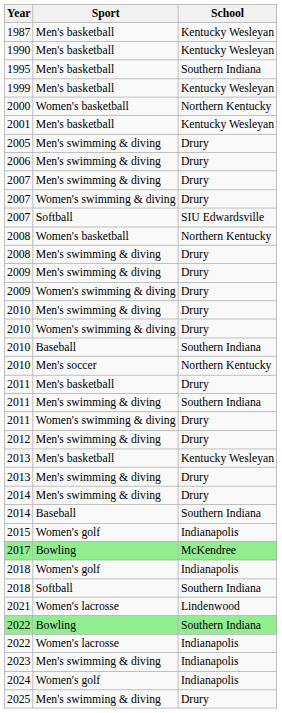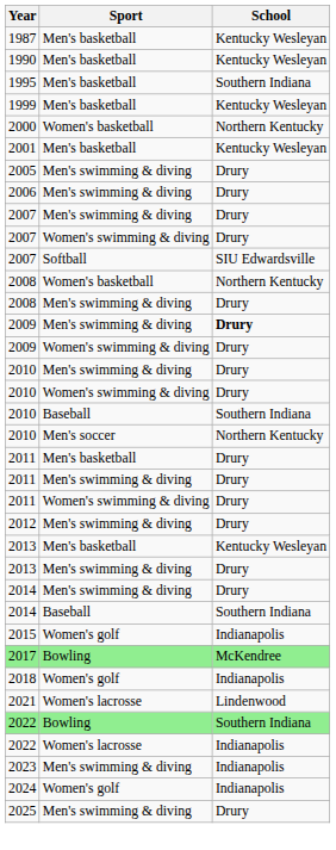 <table class="wikitable">
 <tr>
 <th>Year</th>
 <th>Sport</th>
 <th>School</th>
 </tr>
 <tr>
 <td>1987</td>
 <td>Men's basketball</td>
 <td>Kentucky Wesleyan</td>
 </tr>
 <tr>
 <td>1990</td>
 <td>Men's basketball</td>
 <td>Kentucky Wesleyan</td>
 </tr>
 <tr>
 <td>1995</td>
 <td>Men's basketball</td>
 <td>Southern Indiana</td>
 </tr>
 <tr>
 <td>1999</td>
 <td>Men's basketball</td>
 <td>Kentucky Wesleyan</td>
 </tr>
 <tr>
 <td>2000</td>
 <td>Women's basketball</td>
 <td>Northern Kentucky</td>
 </tr>
 <tr>
 <td>2001</td>
 <td>Men's basketball</td>
 <td>Kentucky Wesleyan</td>
 </tr>
 <tr>
 <td>2005</td>
 <td>Men's swimming & diving</td>
 <td>Drury</td>
 </tr>
 <tr>
 <td>2006</td>
 <td>Men's swimming & diving</td>
 <td>Drury</td>
 </tr>
 <tr>
 <td>2007</td>
 <td>Men's swimming & diving</td>
 <td>Drury</td>
 </tr>
 <tr>
 <td>2007</td>
 <td>Women's swimming & diving</td>
 <td>Drury</td>
 </tr>
 <tr>
 <td>2007</td>
 <td>Softball</td>
 <td>SIU Edwardsville</td>
 </tr>
 <tr>
 <td>2008</td>
 <td>Women's basketball</td>
 <td>Northern Kentucky</td>
 </tr>
 <tr>
 <td>2008</td>
 <td>Men's swimming & diving</td>
 <td>Drury</td>
 </tr>
 <tr>
 <td>2009</td>
 <td>Men's swimming & diving</td>
-<td>Drury</td>
+<td><strong>Drury</strong></td>
 </tr>
 <tr>
 <td>2009</td>
 <td>Women's swimming & diving</td>
 <td>Drury</td>
 </tr>
 <tr>
 <td>2010</td>
 <td>Men's swimming & diving</td>
 <td>Drury</td>
 </tr>
 <tr>
 <td>2010</td>
 <td>Women's swimming & diving</td>
 <td>Drury</td>
 </tr>
 <tr>
 <td>2010</td>
 <td>Baseball</td>
 <td>Southern Indiana</td>
 </tr>
 <tr>
 <td>2010</td>
 <td>Men's soccer</td>
 <td>Northern Kentucky</td>
 </tr>
 <tr>
 <td>2011</td>
 <td>Men's basketball</td>
 <td>Drury</td>
 </tr>
 <tr>
 <td>2011</td>
 <td>Men's swimming & diving</td>
-<td>Southern Indiana</td>
+<td>Drury</td>
 </tr>
 <tr>
 <td>2011</td>
 <td>Women's swimming & diving</td>
 <td>Drury</td>
 </tr>
 <tr>
 <td>2012</td>
 <td>Men's swimming & diving</td>
 <td>Drury</td>
 </tr>
 <tr>
 <td>2013</td>
 <td>Men's basketball</td>
 <td>Kentucky Wesleyan</td>
 </tr>
 <tr>
 <td>2013</td>
 <td>Men's swimming & diving</td>
 <td>Drury</td>
 </tr>
 <tr>
 <td>2014</td>
 <td>Men's swimming & diving</td>
 <td>Drury</td>
 </tr>
 <tr>
 <td>2014</td>
 <td>Baseball</td>
 <td>Southern Indiana</td>
 </tr>
 <tr>
 <td>2015</td>
 <td>Women's golf</td>
 <td>Indianapolis</td>
 </tr>
 <tr bgcolor=lightgreen>
 <td>2017</td>
 <td>Bowling</td>
 <td>McKendree</td>
 </tr>
 <tr>
 <td>2018</td>
 <td>Women's golf</td>
 <td>Indianapolis</td>
 </tr>
 <tr>
-<td>2018</td>
-<td>Softball</td>
-<td>Southern Indiana</td>
-</tr>
-<tr>
 <td>2021</td>
 <td>Women's lacrosse</td>
 <td>Lindenwood</td>
 </tr>
 <tr bgcolor=lightgreen>
 <td>2022</td>
 <td>Bowling</td>
 <td>Southern Indiana</td>
 </tr>
 <tr>
 <td>2022</td>
 <td>Women's lacrosse</td>
 <td>Indianapolis</td>
 </tr>
 <tr>
 <td>2023</td>
 <td>Men's swimming & diving</td>
 <td>Indianapolis</td>
 </tr>
 <tr>
 <td>2024</td>
 <td>Women's golf</td>
 <td>Indianapolis</td>
 </tr>
 <tr>
 <td>2025</td>
 <td>Men's swimming & diving</td>
 <td>Drury</td>
 </tr>
 </table>
